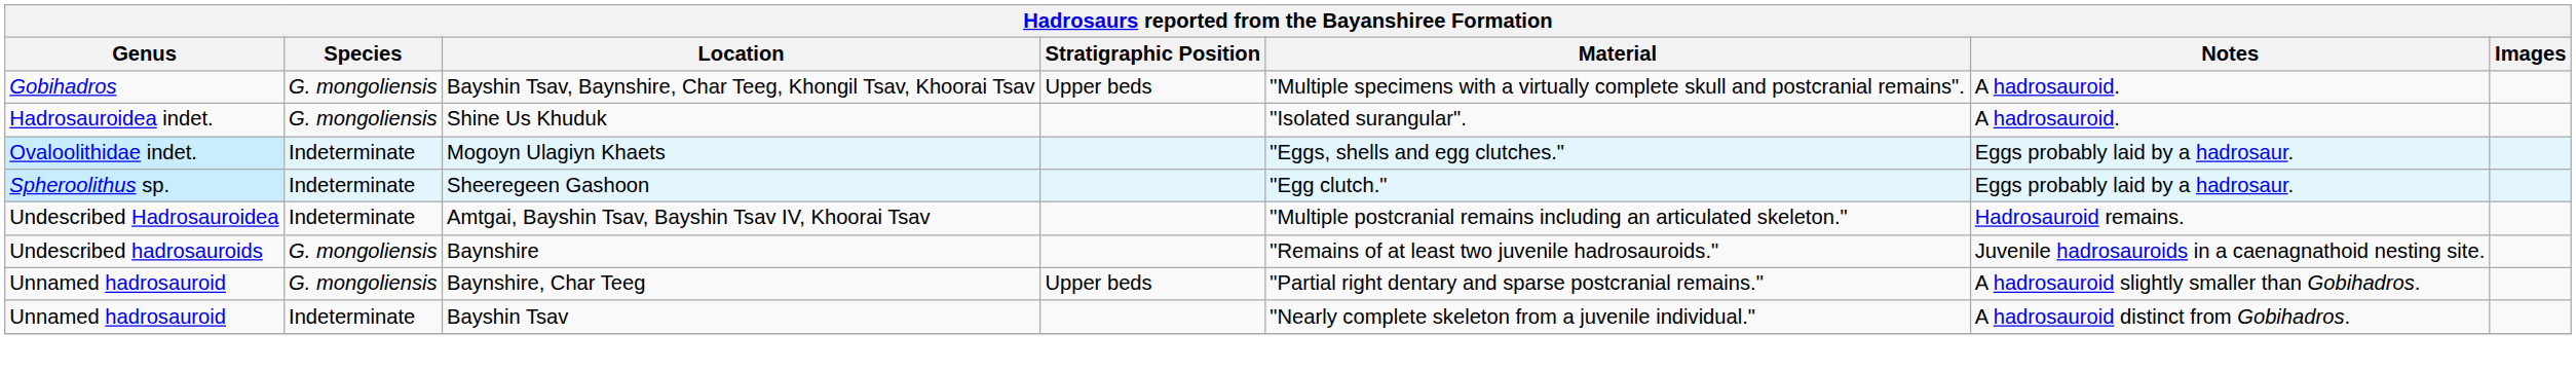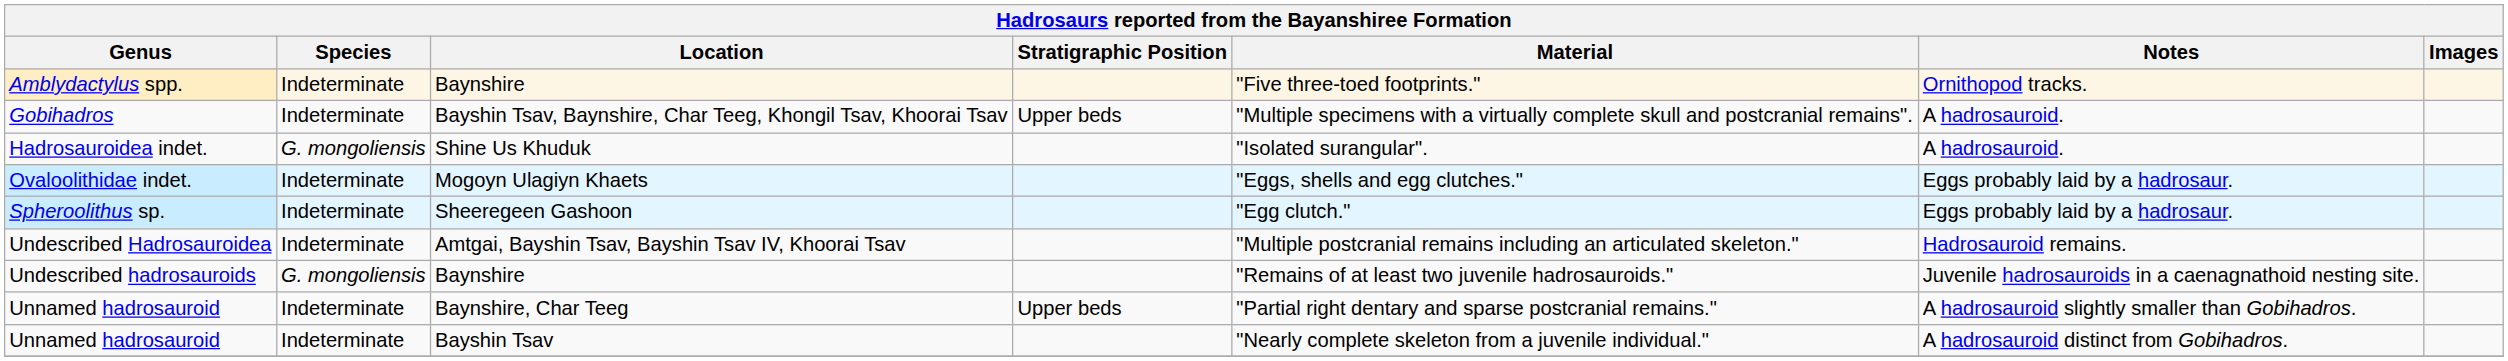 <table class="wikitable" align="center" width="100%">
 <tr>
 <th colspan="7" align="center"><strong><a href='#'>Hadrosaurs</a> reported from the Bayanshiree Formation</strong></th>
 </tr>
 <tr>
 <th>Genus</th>
 <th>Species</th>
 <th>Location</th>
 <th>Stratigraphic Position</th>
 <th>Material</th>
 <th>Notes</th>
 <th>Images</th>
 </tr>
 <tr>
+<td style="background:#ffedc3;"><em><a href='#'>Amblydactylus</a></em> spp.</td>
+<td style="background:#fef6e4;">Indeterminate</td>
+<td style="background:#fef6e4;">Baynshire</td>
+<td style="background:#fef6e4;"></td>
+<td style="background:#fef6e4;">"Five three-toed footprints."</td>
+<td style="background:#fef6e4;"><a href='#'>Ornithopod</a> tracks.</td>
+<td style="background:#fef6e4;"></td>
+</tr>
+<tr>
 <td><em><a href='#'>Gobihadros</a></em></td>
-<td><em>G. mongoliensis</em></td>
+<td>Indeterminate</td>
 <td>Bayshin Tsav, Baynshire, Char Teeg, Khongil Tsav, Khoorai Tsav</td>
 <td>Upper beds</td>
 <td>"Multiple specimens with a virtually complete skull and postcranial remains".</td>
 <td>A <a href='#'>hadrosauroid</a>.</td>
 <td></td>
 </tr>
 <tr>
 <td><a href='#'>Hadrosauroidea</a> indet.</td>
 <td><em>G. mongoliensis</em></td>
 <td>Shine Us Khuduk</td>
 <td></td>
 <td>"Isolated surangular".</td>
 <td>A <a href='#'>hadrosauroid</a>.</td>
 <td></td>
 </tr>
 <tr>
 <td style="background:#c9ecff;"><a href='#'>Ovaloolithidae</a> indet.</td>
 <td style="background:#e3f5ff;">Indeterminate</td>
 <td style="background:#e3f5ff;">Mogoyn Ulagiyn Khaets</td>
 <td style="background:#e3f5ff;"></td>
 <td style="background:#e3f5ff;">"Eggs, shells and egg clutches."</td>
 <td style="background:#e3f5ff;">Eggs probably laid by a <a href='#'>hadrosaur</a>.</td>
 <td style="background:#e3f5ff;"></td>
 </tr>
 <tr>
 <td style="background:#c9ecff;"><em><a href='#'>Spheroolithus</a></em> sp.</td>
 <td style="background:#e3f5ff;">Indeterminate</td>
 <td style="background:#e3f5ff;">Sheeregeen Gashoon</td>
 <td style="background:#e3f5ff;"></td>
 <td style="background:#e3f5ff;">"Egg clutch."</td>
 <td style="background:#e3f5ff;">Eggs probably laid by a <a href='#'>hadrosaur</a>.</td>
 <td style="background:#e3f5ff;"></td>
 </tr>
 <tr>
 <td>Undescribed <a href='#'>Hadrosauroidea</a></td>
 <td>Indeterminate</td>
 <td>Amtgai, Bayshin Tsav, Bayshin Tsav IV, Khoorai Tsav</td>
 <td></td>
 <td>"Multiple postcranial remains including an articulated skeleton."</td>
 <td><a href='#'>Hadrosauroid</a> remains.</td>
 <td></td>
 </tr>
 <tr>
 <td>Undescribed <a href='#'>hadrosauroids</a></td>
 <td><em>G. mongoliensis</em></td>
 <td>Baynshire</td>
 <td></td>
 <td>"Remains of at least two juvenile hadrosauroids."</td>
 <td>Juvenile <a href='#'>hadrosauroids</a> in a caenagnathoid nesting site.</td>
 <td></td>
 </tr>
 <tr>
 <td>Unnamed <a href='#'>hadrosauroid</a></td>
-<td><em>G. mongoliensis</em></td>
+<td>Indeterminate</td>
 <td>Baynshire, Char Teeg</td>
 <td>Upper beds</td>
 <td>"Partial right dentary and sparse postcranial remains."</td>
 <td>A <a href='#'>hadrosauroid</a> slightly smaller than <em>Gobihadros</em>.</td>
 <td></td>
 </tr>
 <tr>
 <td>Unnamed <a href='#'>hadrosauroid</a></td>
 <td>Indeterminate</td>
 <td>Bayshin Tsav</td>
 <td></td>
 <td>"Nearly complete skeleton from a juvenile individual."</td>
 <td>A <a href='#'>hadrosauroid</a> distinct from <em>Gobihadros</em>.</td>
 <td></td>
 </tr>
 <tr>
 </tr>
 </table>
